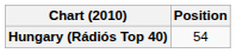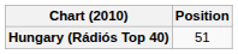 <table class="wikitable plainrowheaders" style="text-align:center">
 <tr>
 <th>Chart (2010)</th>
 <th>Position</th>
 </tr>
 <tr>
 <th scope="row">Hungary (Rádiós Top 40)</th>
-<td>54</td>
+<td>51</td>
 </tr>
 </table>
